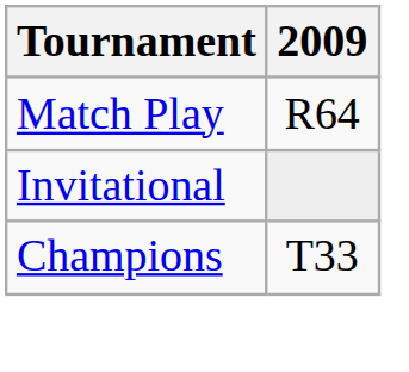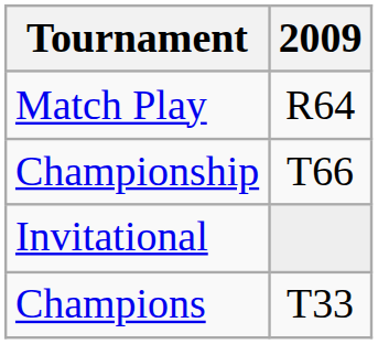 <table class="wikitable" style="text-align:center;">
 <tr>
 <th>Tournament</th>
 <th>2009</th>
 </tr>
 <tr>
 <td align="left"><a href='#'>Match Play</a></td>
 <td>R64</td>
 </tr>
 <tr>
+<td align="left"><a href='#'>Championship</a></td>
+<td>T66</td>
+</tr>
+<tr>
 <td align="left"><a href='#'>Invitational</a></td>
 <td style="background:#eeeeee;"></td>
 </tr>
 <tr>
 <td align="left"><a href='#'>Champions</a></td>
 <td>T33</td>
 </tr>
 </table>
